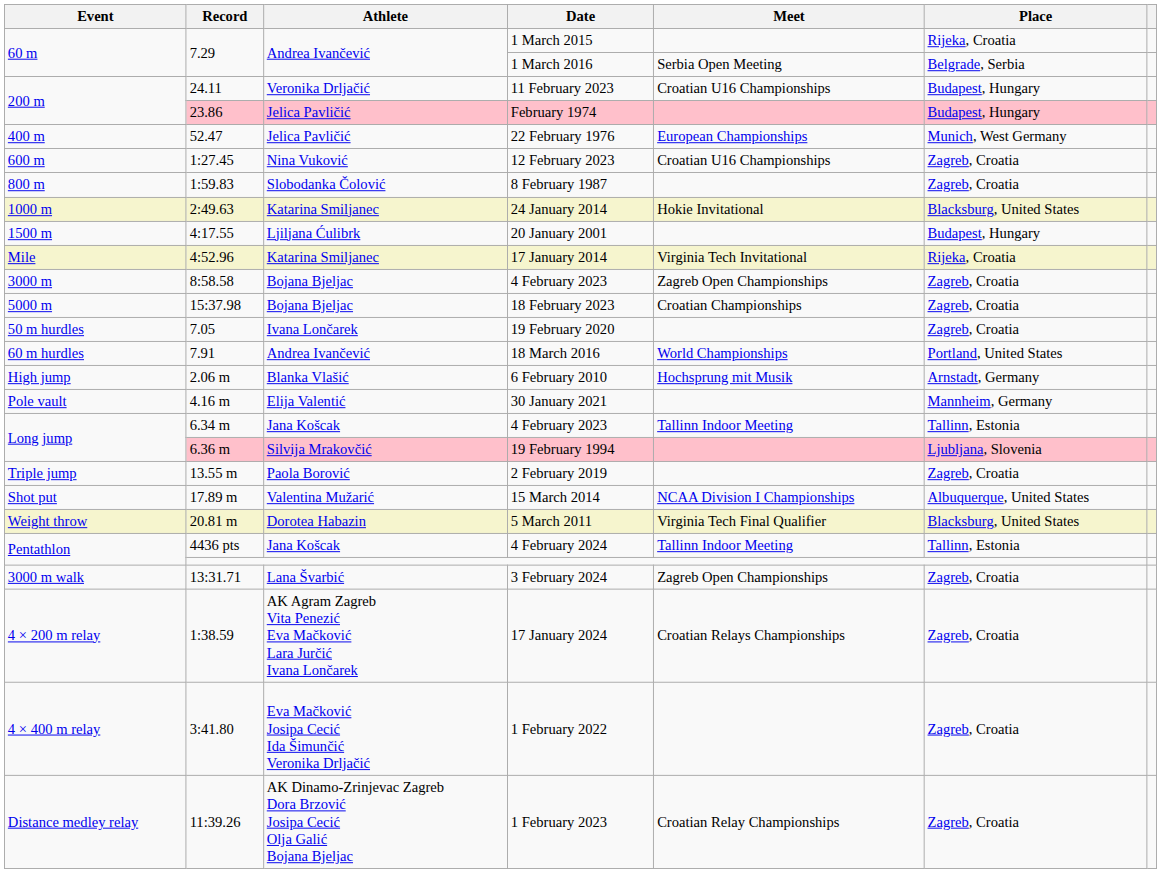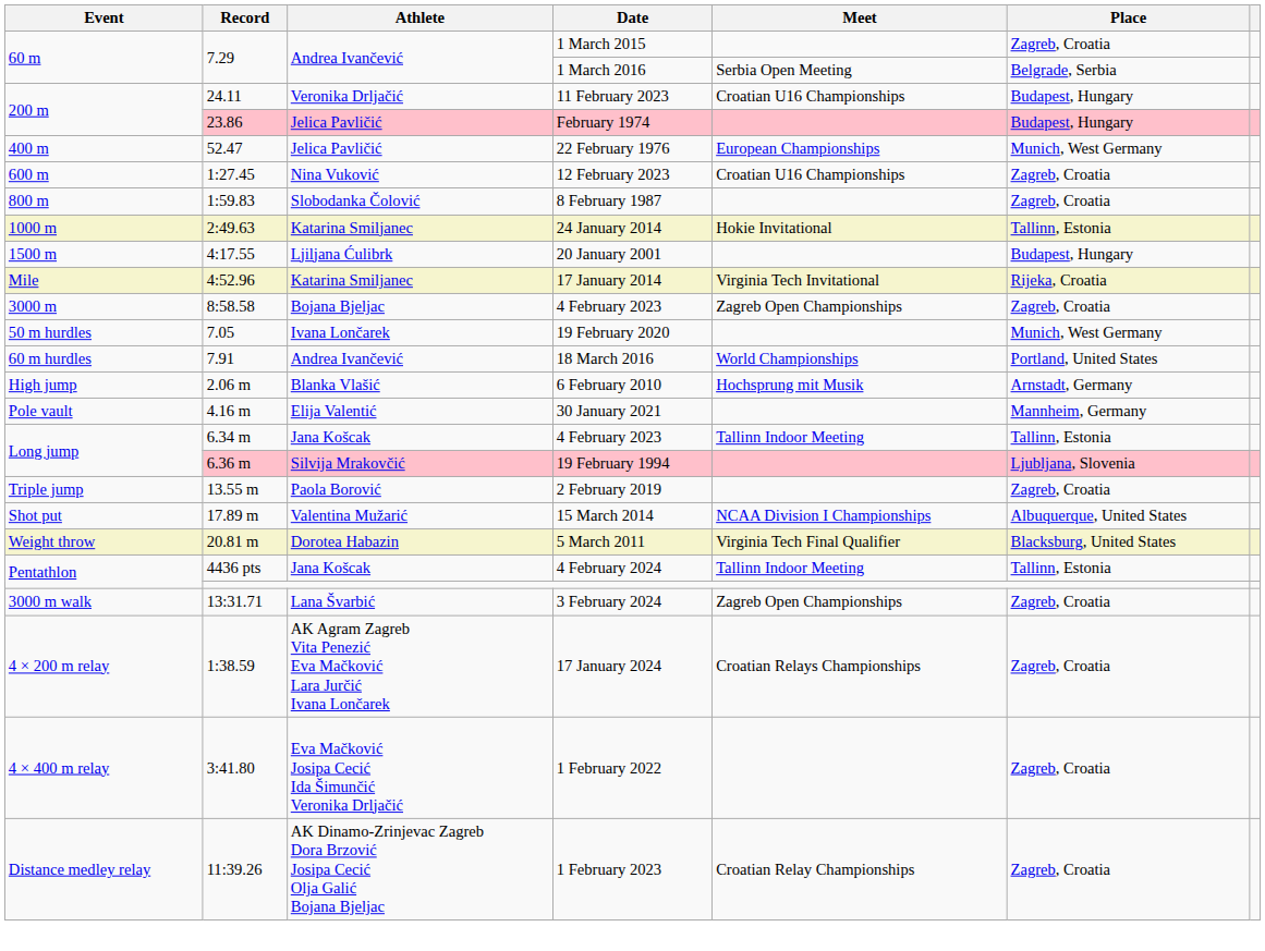 <table class="wikitable" style="font-size:95%; width: 95%;">
 <tr>
 <th>Event</th>
 <th>Record</th>
 <th>Athlete</th>
 <th>Date</th>
 <th>Meet</th>
 <th>Place</th>
 <th></th>
 </tr>
 <tr>
 <td rowspan=2><a href='#'>60 m</a></td>
 <td rowspan=2>7.29</td>
 <td rowspan=2><a href='#'>Andrea Ivančević</a></td>
 <td>1 March 2015</td>
 <td></td>
-<td><a href='#'>Rijeka</a>, Croatia</td>
+<td><a href='#'>Zagreb</a>, Croatia</td>
 <td></td>
 </tr>
 <tr>
 <td>1 March 2016</td>
 <td>Serbia Open Meeting</td>
 <td><a href='#'>Belgrade</a>, Serbia</td>
 <td></td>
 </tr>
 <tr>
 <td rowspan=2><a href='#'>200 m</a></td>
 <td>24.11</td>
 <td><a href='#'>Veronika Drljačić</a></td>
 <td>11 February 2023</td>
 <td>Croatian U16 Championships</td>
 <td><a href='#'>Budapest</a>, Hungary</td>
 <td></td>
 </tr>
 <tr style="background:pink">
 <td>23.86</td>
 <td><a href='#'>Jelica Pavličić</a></td>
 <td>February 1974</td>
 <td></td>
 <td><a href='#'>Budapest</a>, Hungary</td>
 <td></td>
 </tr>
 <tr>
 <td><a href='#'>400 m</a></td>
 <td>52.47</td>
 <td><a href='#'>Jelica Pavličić</a></td>
 <td>22 February 1976</td>
 <td><a href='#'>European Championships</a></td>
 <td><a href='#'>Munich</a>, West Germany</td>
 <td></td>
 </tr>
 <tr>
 <td><a href='#'>600 m</a></td>
 <td>1:27.45</td>
 <td><a href='#'>Nina Vuković</a></td>
 <td>12 February 2023</td>
 <td>Croatian U16 Championships</td>
 <td><a href='#'>Zagreb</a>, Croatia</td>
 <td></td>
 </tr>
 <tr>
 <td><a href='#'>800 m</a></td>
 <td>1:59.83</td>
 <td><a href='#'>Slobodanka Čolović</a></td>
 <td>8 February 1987</td>
 <td></td>
 <td><a href='#'>Zagreb</a>, Croatia</td>
 <td></td>
 </tr>
 <tr style="background:#f6F5CE;">
 <td><a href='#'>1000 m</a></td>
 <td>2:49.63</td>
 <td><a href='#'>Katarina Smiljanec</a></td>
 <td>24 January 2014</td>
 <td>Hokie Invitational</td>
-<td><a href='#'>Blacksburg</a>, United States</td>
+<td><a href='#'>Tallinn</a>, Estonia</td>
 <td></td>
 </tr>
 <tr>
 <td><a href='#'>1500 m</a></td>
 <td>4:17.55</td>
 <td><a href='#'>Ljiljana Ćulibrk</a></td>
 <td>20 January 2001</td>
 <td></td>
 <td><a href='#'>Budapest</a>, Hungary</td>
 <td></td>
 </tr>
 <tr style="background:#f6F5CE;">
 <td><a href='#'>Mile</a></td>
 <td>4:52.96</td>
 <td><a href='#'>Katarina Smiljanec</a></td>
 <td>17 January 2014</td>
 <td>Virginia Tech Invitational</td>
 <td><a href='#'>Rijeka</a>, Croatia</td>
 <td></td>
 </tr>
 <tr>
 <td><a href='#'>3000 m</a></td>
 <td>8:58.58</td>
 <td><a href='#'>Bojana Bjeljac</a></td>
 <td>4 February 2023</td>
 <td>Zagreb Open Championships</td>
 <td><a href='#'>Zagreb</a>, Croatia</td>
 <td></td>
 </tr>
 <tr>
-<td><a href='#'>5000 m</a></td>
-<td>15:37.98</td>
-<td><a href='#'>Bojana Bjeljac</a></td>
-<td>18 February 2023</td>
-<td>Croatian Championships</td>
-<td><a href='#'>Zagreb</a>, Croatia</td>
-<td></td>
-</tr>
-<tr>
 <td><a href='#'>50 m hurdles</a></td>
 <td>7.05</td>
 <td><a href='#'>Ivana Lončarek</a></td>
 <td>19 February 2020</td>
 <td></td>
-<td><a href='#'>Zagreb</a>, Croatia</td>
+<td><a href='#'>Munich</a>, West Germany</td>
 <td></td>
 </tr>
 <tr>
 <td><a href='#'>60 m hurdles</a></td>
 <td>7.91</td>
 <td><a href='#'>Andrea Ivančević</a></td>
 <td>18 March 2016</td>
 <td><a href='#'>World Championships</a></td>
 <td><a href='#'>Portland</a>, United States</td>
 <td></td>
 </tr>
 <tr>
 <td><a href='#'>High jump</a></td>
 <td>2.06 m</td>
 <td><a href='#'>Blanka Vlašić</a></td>
 <td>6 February 2010</td>
 <td><a href='#'>Hochsprung mit Musik</a></td>
 <td><a href='#'>Arnstadt</a>, Germany</td>
 <td></td>
 </tr>
 <tr>
 <td><a href='#'>Pole vault</a></td>
 <td>4.16 m</td>
 <td><a href='#'>Elija Valentić</a></td>
 <td>30 January 2021</td>
 <td></td>
 <td><a href='#'>Mannheim</a>, Germany</td>
 <td></td>
 </tr>
 <tr>
 <td rowspan=2><a href='#'>Long jump</a></td>
 <td>6.34 m</td>
 <td><a href='#'>Jana Košcak</a></td>
 <td>4 February 2023</td>
 <td><a href='#'>Tallinn Indoor Meeting</a></td>
 <td><a href='#'>Tallinn</a>, Estonia</td>
 <td></td>
 </tr>
 <tr style="background:pink">
 <td>6.36 m </td>
 <td><a href='#'>Silvija Mrakovčić</a></td>
 <td>19 February 1994</td>
 <td></td>
 <td><a href='#'>Ljubljana</a>, Slovenia</td>
 <td></td>
 </tr>
 <tr>
 <td><a href='#'>Triple jump</a></td>
 <td>13.55 m</td>
 <td><a href='#'>Paola Borović</a></td>
 <td>2 February 2019</td>
 <td></td>
 <td><a href='#'>Zagreb</a>, Croatia</td>
 <td></td>
 </tr>
 <tr>
 <td><a href='#'>Shot put</a></td>
 <td>17.89 m </td>
 <td><a href='#'>Valentina Mužarić</a></td>
 <td>15 March 2014</td>
 <td><a href='#'>NCAA Division I Championships</a></td>
 <td><a href='#'>Albuquerque</a>, United States</td>
 <td></td>
 </tr>
 <tr style="background:#f6F5CE;">
 <td><a href='#'>Weight throw</a></td>
 <td>20.81 m</td>
 <td><a href='#'>Dorotea Habazin</a></td>
 <td>5 March 2011</td>
 <td>Virginia Tech Final Qualifier</td>
 <td><a href='#'>Blacksburg</a>, United States</td>
 <td></td>
 </tr>
 <tr>
 <td rowspan=2><a href='#'>Pentathlon</a></td>
 <td>4436 pts</td>
 <td><a href='#'>Jana Košcak</a></td>
 <td>4 February 2024</td>
 <td><a href='#'>Tallinn Indoor Meeting</a></td>
 <td><a href='#'>Tallinn</a>, Estonia</td>
 <td></td>
 </tr>
 <tr>
 <td colspan=5></td>
 <td></td>
 </tr>
 <tr>
 <td><a href='#'>3000 m walk</a></td>
 <td>13:31.71</td>
 <td><a href='#'>Lana Švarbić</a></td>
 <td>3 February 2024</td>
 <td>Zagreb Open Championships</td>
 <td><a href='#'>Zagreb</a>, Croatia</td>
 <td></td>
 </tr>
 <tr>
 <td><a href='#'>4 × 200 m relay</a></td>
 <td>1:38.59</td>
 <td>AK Agram Zagreb<br><a href='#'>Vita Penezić</a><br><a href='#'>Eva Mačković</a><br><a href='#'>Lara Jurčić</a><br><a href='#'>Ivana Lončarek</a></td>
 <td>17 January 2024</td>
 <td>Croatian Relays Championships</td>
 <td><a href='#'>Zagreb</a>, Croatia</td>
 <td></td>
 </tr>
 <tr>
 <td><a href='#'>4 × 400 m relay</a></td>
 <td>3:41.80</td>
 <td><br><a href='#'>Eva Mačković</a><br><a href='#'>Josipa Cecić</a><br><a href='#'>Ida Šimunčić</a><br><a href='#'>Veronika Drljačić</a></td>
 <td>1 February 2022</td>
 <td></td>
 <td><a href='#'>Zagreb</a>, Croatia</td>
 <td></td>
 </tr>
 <tr>
 <td><a href='#'>Distance medley relay</a></td>
 <td>11:39.26</td>
 <td>AK Dinamo-Zrinjevac Zagreb<br><a href='#'>Dora Brzović</a><br><a href='#'>Josipa Cecić</a><br><a href='#'>Olja Galić</a><br><a href='#'>Bojana Bjeljac</a></td>
 <td>1 February 2023</td>
 <td>Croatian Relay Championships</td>
 <td><a href='#'>Zagreb</a>, Croatia</td>
 <td></td>
 </tr>
 </table>
